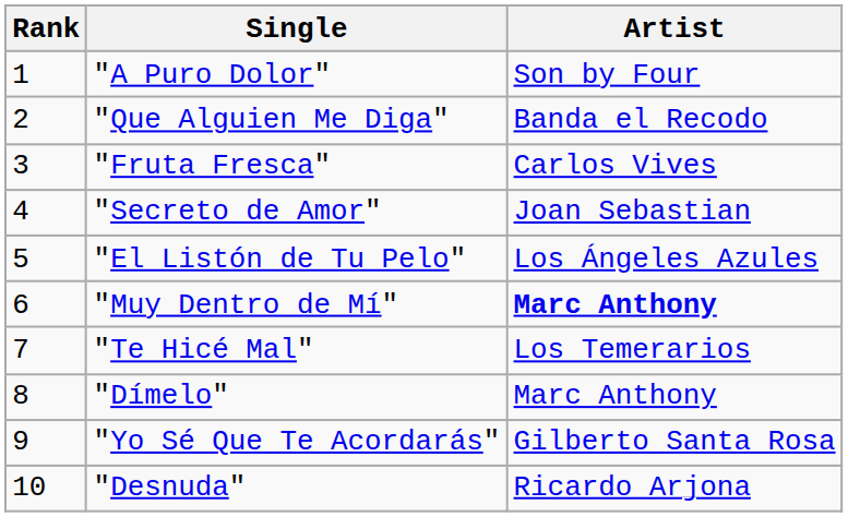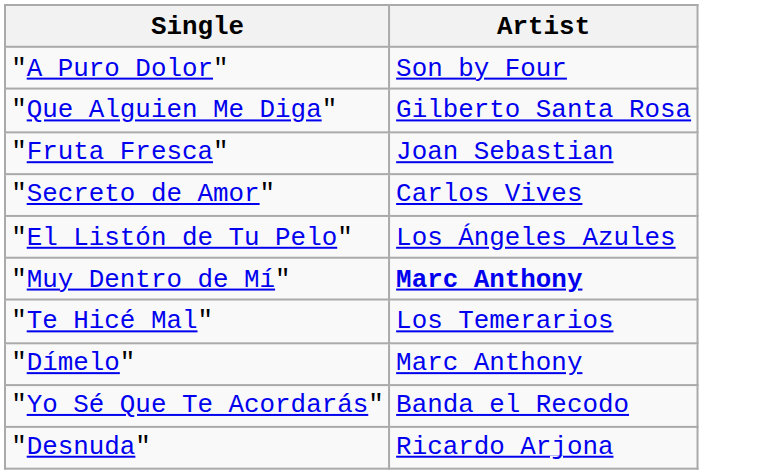 <table class="wikitable sortable">
 <tr>
-<th>Rank</th>
 <th>Single</th>
 <th>Artist</th>
 </tr>
 <tr>
-<td>1</td>
 <td>"<a href='#'>A Puro Dolor</a>"</td>
 <td><a href='#'>Son by Four</a></td>
 </tr>
 <tr>
-<td>2</td>
 <td>"<a href='#'>Que Alguien Me Diga</a>"</td>
-<td><a href='#'>Banda el Recodo</a></td>
+<td><a href='#'>Gilberto Santa Rosa</a></td>
 </tr>
 <tr>
-<td>3</td>
 <td>"<a href='#'>Fruta Fresca</a>"</td>
+<td><a href='#'>Joan Sebastian</a></td>
+</tr>
+<tr>
+<td>"<a href='#'>Secreto de Amor</a>"</td>
 <td><a href='#'>Carlos Vives</a></td>
 </tr>
 <tr>
-<td>4</td>
-<td>"<a href='#'>Secreto de Amor</a>"</td>
-<td><a href='#'>Joan Sebastian</a></td>
-</tr>
-<tr>
-<td>5</td>
 <td>"<a href='#'>El Listón de Tu Pelo</a>"</td>
 <td><a href='#'>Los Ángeles Azules</a></td>
 </tr>
 <tr>
-<td>6</td>
 <td>"<a href='#'>Muy Dentro de Mí</a>"</td>
 <td><strong><a href='#'>Marc Anthony</a></strong></td>
 </tr>
 <tr>
-<td>7</td>
 <td>"<a href='#'>Te Hicé Mal</a>"</td>
 <td><a href='#'>Los Temerarios</a></td>
 </tr>
 <tr>
-<td>8</td>
 <td>"<a href='#'>Dímelo</a>"</td>
 <td><a href='#'>Marc Anthony</a></td>
 </tr>
 <tr>
-<td>9</td>
 <td>"<a href='#'>Yo Sé Que Te Acordarás</a>"</td>
-<td><a href='#'>Gilberto Santa Rosa</a></td>
+<td><a href='#'>Banda el Recodo</a></td>
 </tr>
 <tr>
-<td>10</td>
 <td>"<a href='#'>Desnuda</a>"</td>
 <td><a href='#'>Ricardo Arjona</a></td>
 </tr>
 </table>
